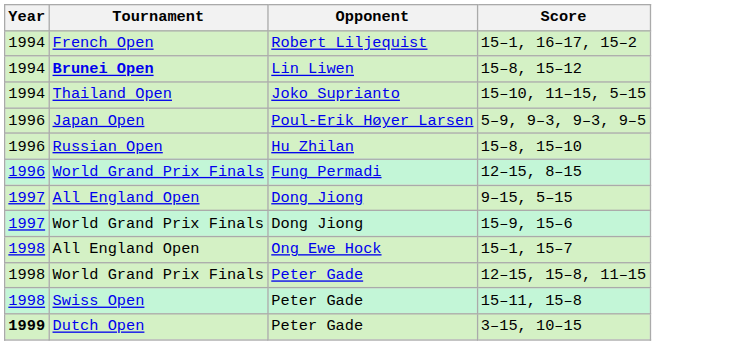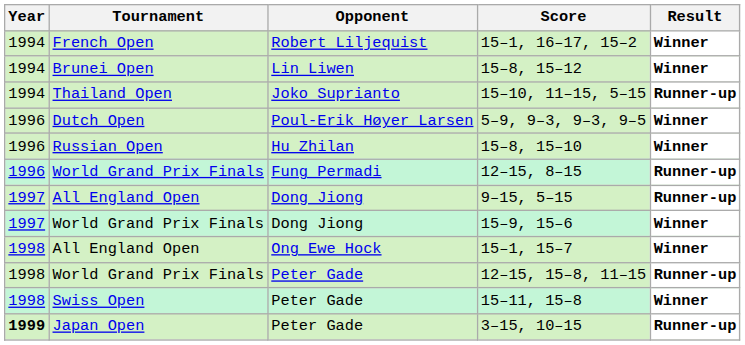 <table class="sortable wikitable" style="font-size: 90%;">
 <tr>
 <th>Year</th>
 <th>Tournament</th>
 <th>Opponent</th>
 <th>Score</th>
+<th>Result</th>
 </tr>
 <tr style="background:#D4F1C5">
 <td align="center">1994</td>
 <td align="left"><a href='#'>French Open</a></td>
 <td align="left"> <a href='#'>Robert Liljequist</a></td>
 <td align="left">15–1, 16–17, 15–2</td>
+<td style="text-align:left; background:white"> <strong>Winner</strong></td>
 </tr>
 <tr style="background:#D4F1C5">
 <td align="center">1994</td>
-<td align="left"><strong><a href='#'>Brunei Open</a></strong></td>
+<td align="left"><a href='#'>Brunei Open</a></td>
 <td align="left"> <a href='#'>Lin Liwen</a></td>
 <td align="left">15–8, 15–12</td>
+<td style="text-align:left; background:white"> <strong>Winner</strong></td>
 </tr>
 <tr style="background:#D4F1C5">
 <td align="center">1994</td>
 <td align="left"><a href='#'>Thailand Open</a></td>
 <td align="left"> <a href='#'>Joko Suprianto</a></td>
 <td align="left">15–10, 11–15, 5–15</td>
+<td style="text-align:left; background:white"> <strong>Runner-up</strong></td>
 </tr>
 <tr style="background:#D4F1C5">
 <td align="center">1996</td>
-<td align="left"><a href='#'>Japan Open</a></td>
+<td align="left"><a href='#'>Dutch Open</a></td>
 <td align="left"> <a href='#'>Poul-Erik Høyer Larsen</a></td>
 <td align="left">5–9, 9–3, 9–3, 9–5</td>
+<td style="text-align:left; background:white"> <strong>Winner</strong></td>
 </tr>
 <tr style="background:#D4F1C5">
 <td align="center">1996</td>
 <td align="left"><a href='#'>Russian Open</a></td>
 <td align="left"> <a href='#'>Hu Zhilan</a></td>
 <td align="left">15–8, 15–10</td>
+<td style="text-align:left; background:white"> <strong>Winner</strong></td>
 </tr>
 <tr style="background:#C3F6D7">
 <td align="center"><a href='#'>1996</a></td>
 <td align="left"><a href='#'>World Grand Prix Finals</a></td>
 <td align="left"> <a href='#'>Fung Permadi</a></td>
 <td align="left">12–15, 8–15</td>
+<td style="text-align:left; background:white"> <strong>Runner-up</strong></td>
 </tr>
 <tr style="background:#D4F1C5">
 <td align="center"><a href='#'>1997</a></td>
 <td align="left"><a href='#'>All England Open</a></td>
 <td align="left"> <a href='#'>Dong Jiong</a></td>
 <td align="left">9–15, 5–15</td>
+<td style="text-align:left; background:white"> <strong>Runner-up</strong></td>
 </tr>
 <tr style="background:#C3F6D7">
 <td align="center"><a href='#'>1997</a></td>
 <td align="left">World Grand Prix Finals</td>
 <td align="left"> Dong Jiong</td>
 <td align="left">15–9, 15–6</td>
+<td style="text-align:left; background:white"> <strong>Winner</strong></td>
 </tr>
 <tr style="background:#D4F1C5">
 <td align="center"><a href='#'>1998</a></td>
 <td align="left">All England Open</td>
 <td align="left"> <a href='#'>Ong Ewe Hock</a></td>
 <td align="left">15–1, 15–7</td>
+<td style="text-align:left; background:white"> <strong>Winner</strong></td>
 </tr>
 <tr style="background:#D4F1C5">
 <td align="center">1998</td>
 <td align="left">World Grand Prix Finals</td>
 <td align="left"> <a href='#'>Peter Gade</a></td>
 <td align="left">12–15, 15–8, 11–15</td>
+<td style="text-align:left; background:white"> <strong>Runner-up</strong></td>
 </tr>
 <tr style="background:#C3F6D7">
 <td align="center"><a href='#'>1998</a></td>
 <td align="left"><a href='#'>Swiss Open</a></td>
 <td align="left"> Peter Gade</td>
 <td align="left">15–11, 15–8</td>
+<td style="text-align:left; background:white"> <strong>Winner</strong></td>
 </tr>
 <tr style="background:#D4F1C5">
 <td align="center"><strong>1999</strong></td>
-<td align="left"><a href='#'>Dutch Open</a></td>
+<td align="left"><a href='#'>Japan Open</a></td>
 <td align="left"> Peter Gade</td>
 <td align="left">3–15, 10–15</td>
+<td style="text-align:left; background:white"> <strong>Runner-up</strong></td>
 </tr>
 </table>
